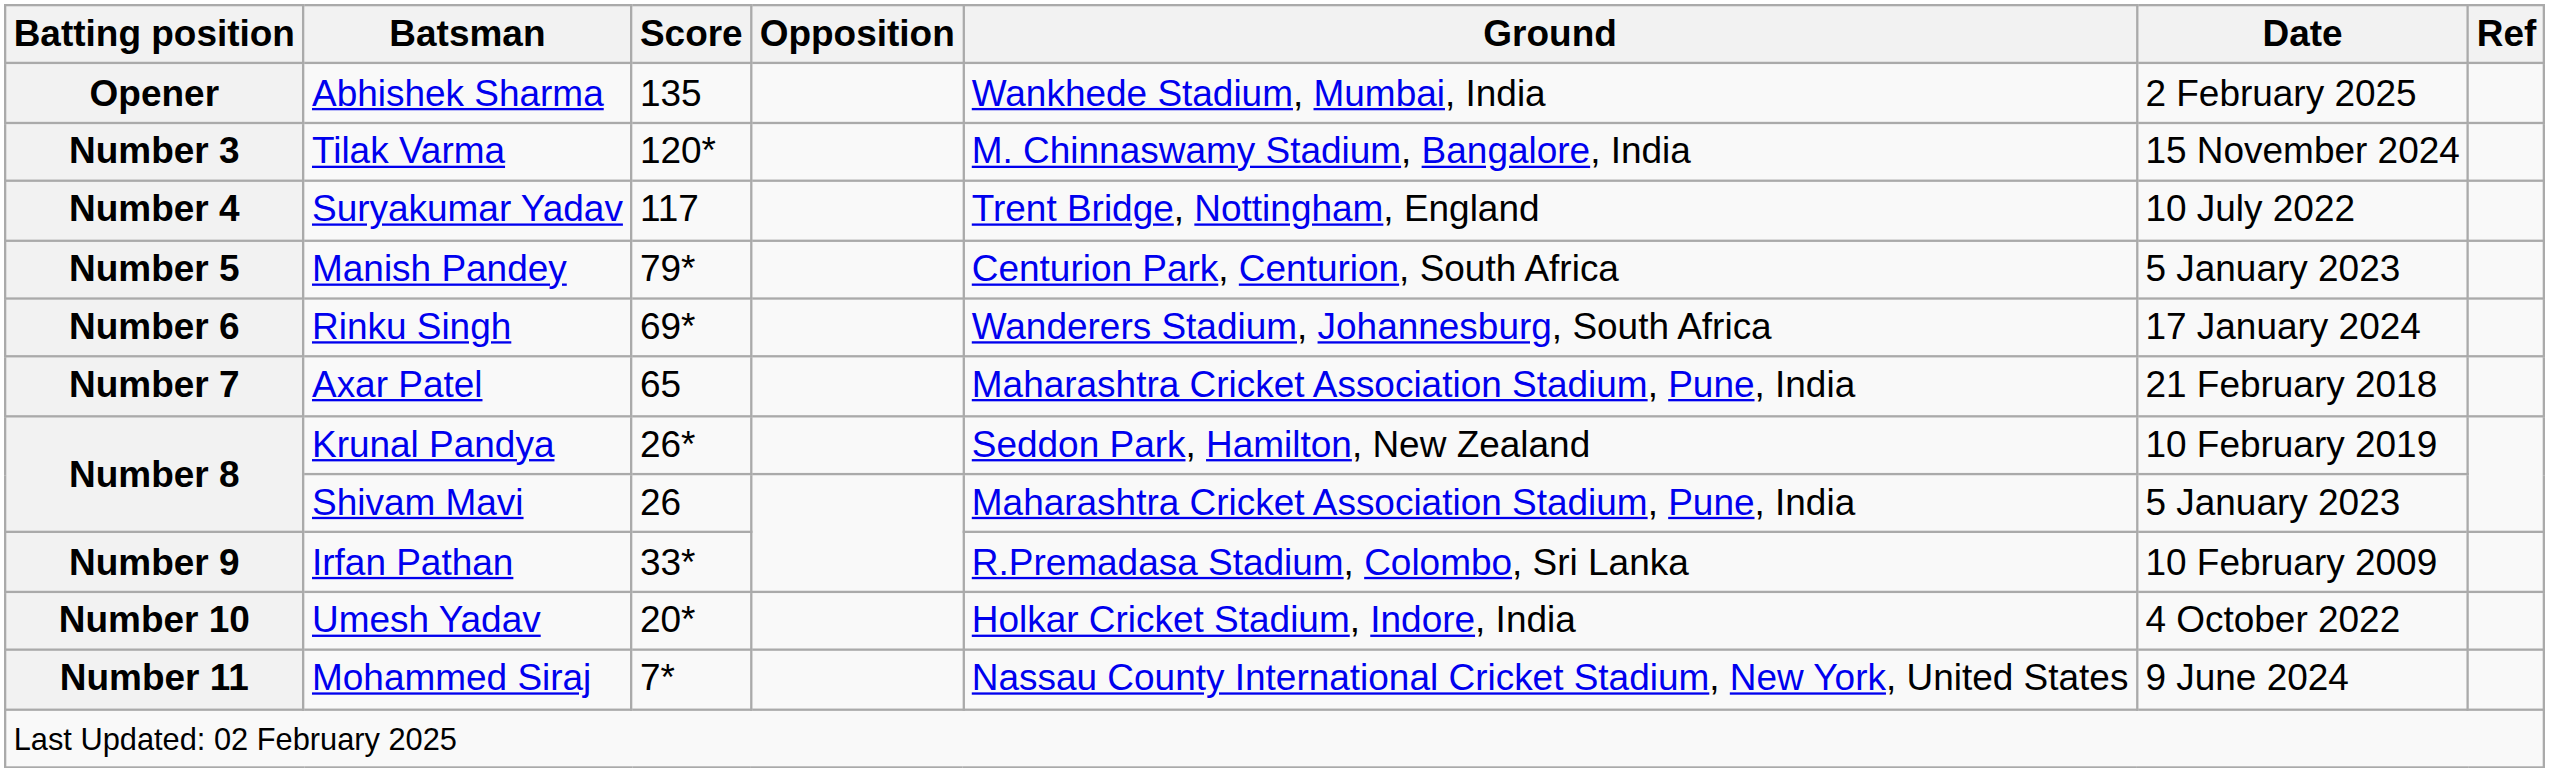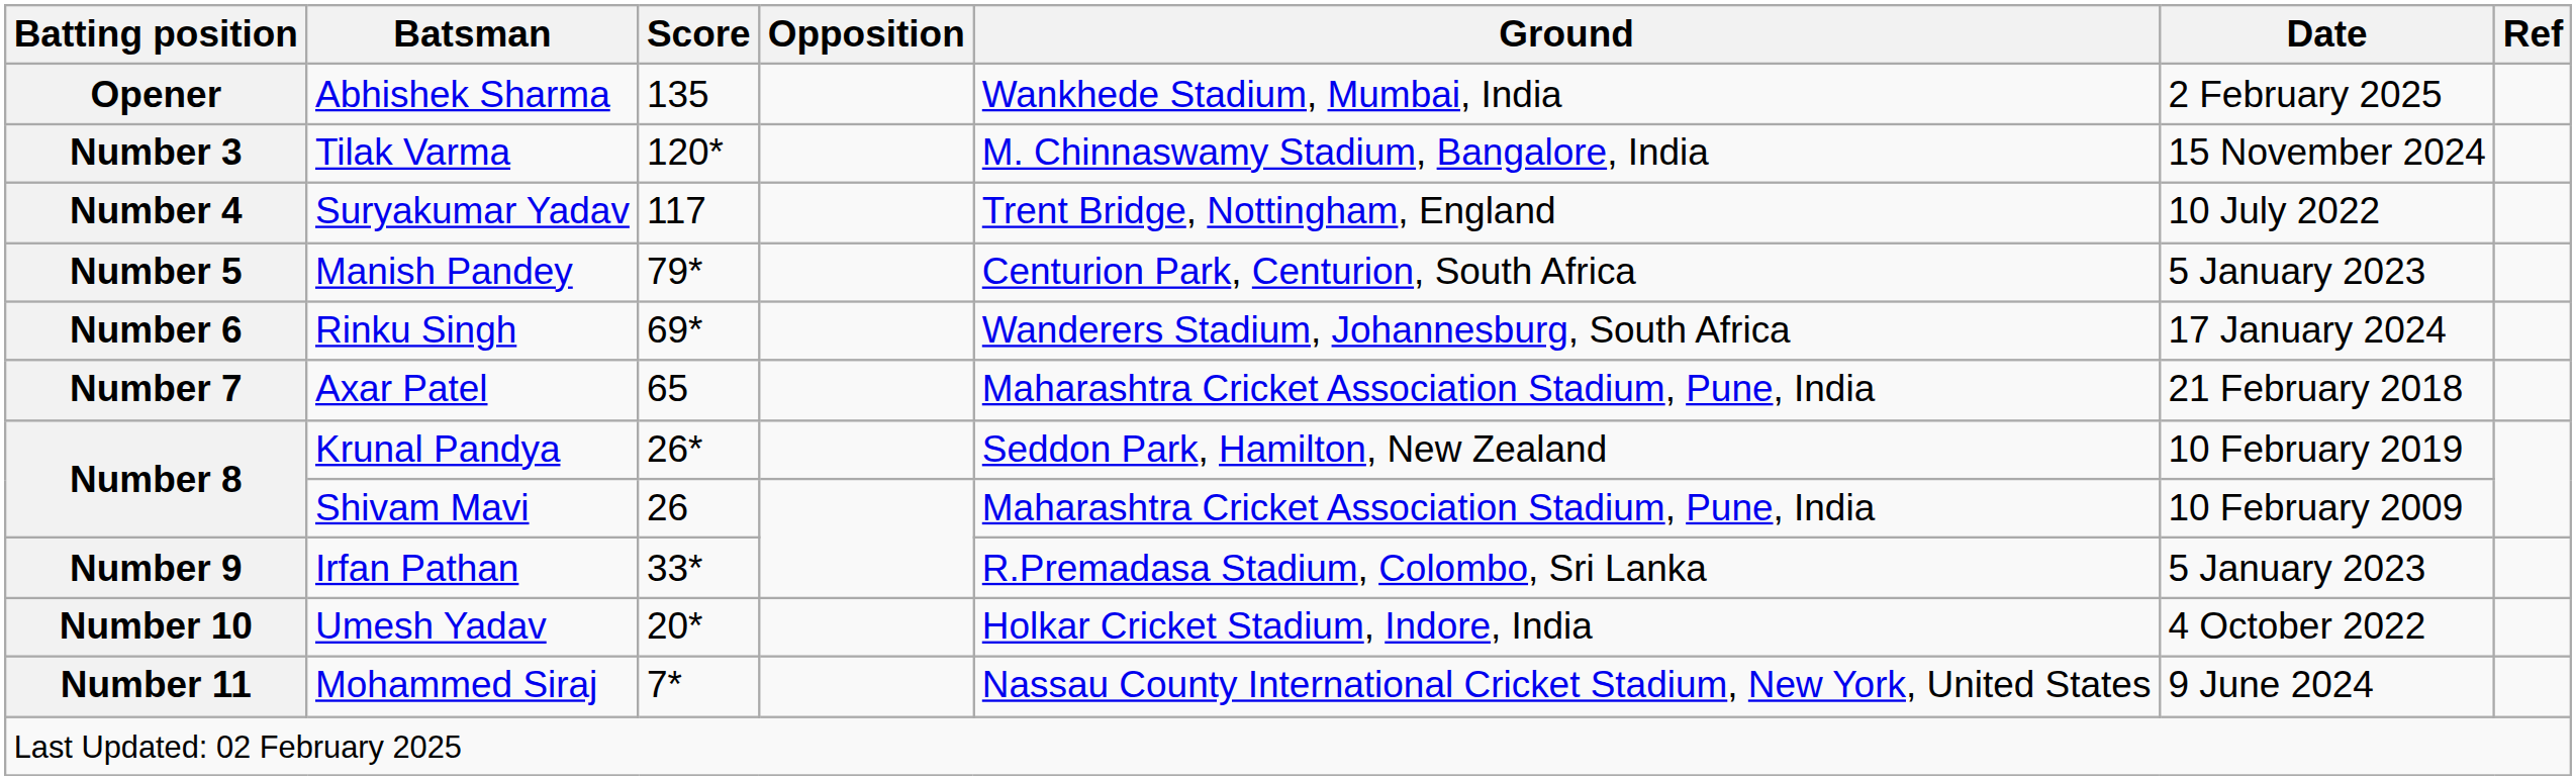 <table class="wikitable sortable">
 <tr>
 <th scope="col">Batting position</th>
 <th scope="col">Batsman</th>
 <th scope="col">Score</th>
 <th scope="col">Opposition</th>
 <th scope="col">Ground</th>
 <th scope="col">Date</th>
 <th scope="col">Ref</th>
 </tr>
 <tr>
 <th scope=row style=text-align:center;>Opener</th>
 <td><a href='#'>Abhishek Sharma</a></td>
 <td>135</td>
 <td></td>
 <td><a href='#'>Wankhede Stadium</a>, <a href='#'>Mumbai</a>, India</td>
 <td>2 February 2025</td>
 <td></td>
 </tr>
 <tr>
 <th scope=row style=text-align:center;>Number 3</th>
 <td><a href='#'>Tilak Varma</a></td>
 <td>120*</td>
 <td></td>
 <td><a href='#'>M. Chinnaswamy Stadium</a>, <a href='#'>Bangalore</a>, India</td>
 <td>15 November 2024</td>
 <td></td>
 </tr>
 <tr>
 <th scope=row style=text-align:center;>Number 4</th>
 <td><a href='#'>Suryakumar Yadav</a></td>
 <td>117</td>
 <td></td>
 <td><a href='#'>Trent Bridge</a>, <a href='#'>Nottingham</a>, England</td>
 <td>10 July 2022</td>
 <td></td>
 </tr>
 <tr>
 <th scope=row style=text-align:center;>Number 5</th>
 <td><a href='#'>Manish Pandey</a></td>
 <td>79*</td>
 <td></td>
 <td><a href='#'>Centurion Park</a>, <a href='#'>Centurion</a>, South Africa</td>
 <td>5 January 2023</td>
 <td></td>
 </tr>
 <tr>
 <th scope=row style=text-align:center;>Number 6</th>
 <td><a href='#'>Rinku Singh</a></td>
 <td>69*</td>
 <td></td>
 <td><a href='#'>Wanderers Stadium</a>, <a href='#'>Johannesburg</a>, South Africa</td>
 <td>17 January 2024</td>
 <td></td>
 </tr>
 <tr>
 <th scope=row style=text-align:center;>Number 7</th>
 <td><a href='#'>Axar Patel</a></td>
 <td>65</td>
 <td></td>
 <td><a href='#'>Maharashtra Cricket Association Stadium</a>, <a href='#'>Pune</a>, India</td>
 <td>21 February 2018</td>
 <td></td>
 </tr>
 <tr>
 <th scope=row style=text-align:center; rowspan=2>Number 8</th>
 <td><a href='#'>Krunal Pandya</a></td>
 <td>26*</td>
 <td></td>
 <td><a href='#'>Seddon Park</a>, <a href='#'>Hamilton</a>, New Zealand</td>
 <td>10 February 2019</td>
 <td rowspan=2></td>
 </tr>
 <tr>
 <td><a href='#'>Shivam Mavi</a></td>
 <td>26</td>
 <td rowspan=2></td>
 <td><a href='#'>Maharashtra Cricket Association Stadium</a>, <a href='#'>Pune</a>, India</td>
-<td>5 January 2023</td>
+<td>10 February 2009</td>
 </tr>
 <tr>
 <th scope=row style=text-align:center;>Number 9</th>
 <td><a href='#'>Irfan Pathan</a></td>
 <td>33*</td>
 <td><a href='#'>R.Premadasa Stadium</a>, <a href='#'>Colombo</a>, Sri Lanka</td>
-<td>10 February 2009</td>
+<td>5 January 2023</td>
 <td></td>
 </tr>
 <tr>
 <th scope=row style=text-align:center;>Number 10</th>
 <td><a href='#'>Umesh Yadav</a></td>
 <td>20*</td>
 <td></td>
 <td><a href='#'>Holkar Cricket Stadium</a>, <a href='#'>Indore</a>, India</td>
 <td>4 October 2022</td>
 <td></td>
 </tr>
 <tr>
 <th scope=row style=text-align:center;>Number 11</th>
 <td><a href='#'>Mohammed Siraj</a></td>
 <td>7*</td>
 <td></td>
 <td><a href='#'>Nassau County International Cricket Stadium</a>, <a href='#'>New York</a>, United States</td>
 <td>9 June 2024</td>
 <td></td>
 </tr>
 <tr>
 <td colspan=7><small>Last Updated: 02 February 2025</small></td>
 </tr>
 </table>
